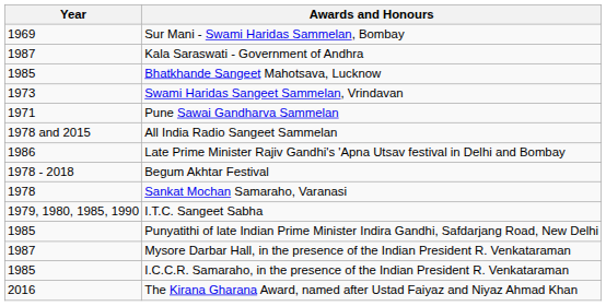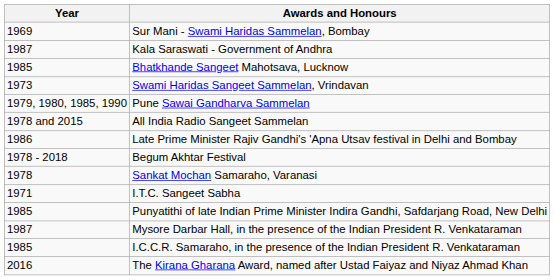 <table class="wikitable">
 <tr>
 <th>Year</th>
 <th>Awards and Honours</th>
 </tr>
 <tr>
 <td>1969</td>
 <td>Sur Mani - <a href='#'>Swami Haridas Sammelan</a>, Bombay</td>
 </tr>
 <tr>
 <td>1987</td>
 <td>Kala Saraswati - Government of Andhra </td>
 </tr>
 <tr>
 <td>1985</td>
 <td><a href='#'>Bhatkhande Sangeet</a> Mahotsava, Lucknow</td>
 </tr>
 <tr>
 <td>1973</td>
 <td><a href='#'>Swami Haridas Sangeet Sammelan</a>, Vrindavan</td>
 </tr>
 <tr>
-<td>1971</td>
+<td>1979, 1980, 1985, 1990</td>
 <td>Pune <a href='#'>Sawai Gandharva Sammelan</a></td>
 </tr>
 <tr>
 <td>1978 and 2015</td>
 <td>All India Radio Sangeet Sammelan</td>
 </tr>
 <tr>
 <td>1986</td>
 <td>Late Prime Minister Rajiv Gandhi's 'Apna Utsav festival in Delhi and Bombay</td>
 </tr>
 <tr>
 <td>1978 - 2018</td>
 <td>Begum Akhtar Festival</td>
 </tr>
 <tr>
 <td>1978</td>
 <td><a href='#'>Sankat Mochan</a> Samaraho, Varanasi</td>
 </tr>
 <tr>
-<td>1979, 1980, 1985, 1990</td>
+<td>1971</td>
 <td>I.T.C. Sangeet Sabha</td>
 </tr>
 <tr>
 <td>1985</td>
 <td>Punyatithi of late Indian Prime Minister Indira Gandhi, Safdarjang Road, New Delhi</td>
 </tr>
 <tr>
 <td>1987</td>
 <td>Mysore Darbar Hall, in the presence of the Indian President R. Venkataraman</td>
 </tr>
 <tr>
 <td>1985</td>
 <td>I.C.C.R. Samaraho, in the presence of the Indian President R. Venkataraman</td>
 </tr>
 <tr>
 <td>2016</td>
 <td>The <a href='#'>Kirana Gharana</a> Award, named after Ustad Faiyaz and Niyaz Ahmad Khan </td>
 </tr>
 </table>
